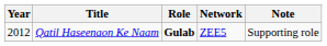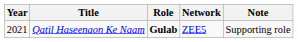 <table class="wikitable">
 <tr>
 <th>Year</th>
 <th>Title</th>
 <th>Role</th>
 <th>Network</th>
 <th>Note</th>
 </tr>
 <tr>
-<td>2012</td>
+<td>2021</td>
 <td><em><a href='#'>Qatil Haseenaon Ke Naam</a></em></td>
 <td><strong>Gulab</strong></td>
 <td><a href='#'>ZEE5</a></td>
 <td>Supporting role</td>
 </tr>
 </table>
